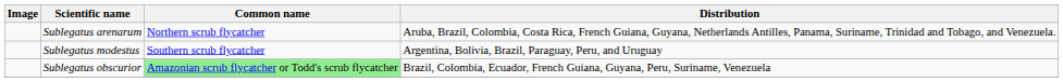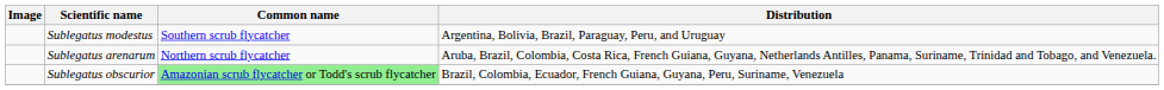 <table class="wikitable">
 <tr>
 <th>Image</th>
 <th>Scientific name</th>
 <th>Common name</th>
 <th>Distribution</th>
 </tr>
 <tr>
 <td></td>
+<td><em>Sublegatus modestus</em></td>
+<td><a href='#'>Southern scrub flycatcher</a></td>
+<td>Argentina, Bolivia, Brazil, Paraguay, Peru, and Uruguay</td>
+</tr>
+<tr>
+<td></td>
 <td><em>Sublegatus arenarum</em></td>
 <td><a href='#'>Northern scrub flycatcher</a></td>
 <td>Aruba, Brazil, Colombia, Costa Rica, French Guiana, Guyana, Netherlands Antilles, Panama, Suriname, Trinidad and Tobago, and Venezuela.</td>
-</tr>
-<tr>
-<td></td>
-<td><em>Sublegatus modestus</em></td>
-<td><a href='#'>Southern scrub flycatcher</a></td>
-<td>Argentina, Bolivia, Brazil, Paraguay, Peru, and Uruguay</td>
 </tr>
 <tr>
 <td></td>
 <td><em>Sublegatus obscurior</em></td>
 <td style="background: lightgreen;"><a href='#'>Amazonian scrub flycatcher</a> or Todd's scrub flycatcher</td>
 <td>Brazil, Colombia, Ecuador, French Guiana, Guyana, Peru, Suriname, Venezuela</td>
 </tr>
 <tr>
 </tr>
 </table>
